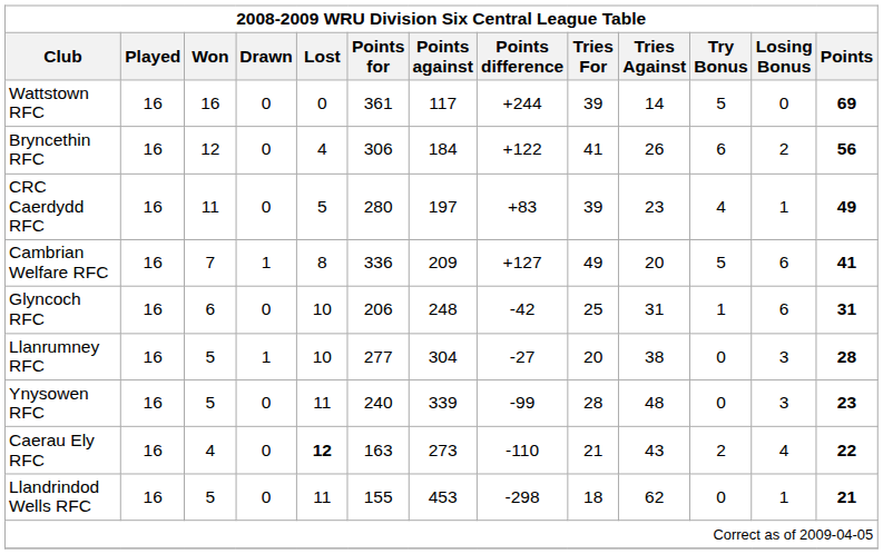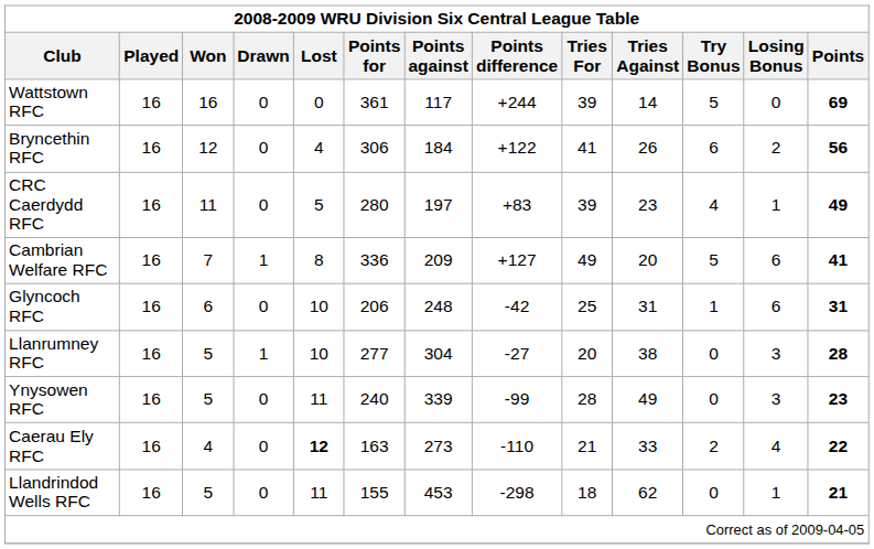 <table class="wikitable" style="float:left; margin-right:15px; text-align: center;">
 <tr>
 <td colspan="13" bgcolor="#FFFFFF" cellpadding="0" cellspacing="0"><strong>2008-2009 WRU Division Six Central League Table</strong></td>
 </tr>
 <tr>
 <th bgcolor="#efefef" width="100">Club</th>
 <th bgcolor="#efefef" width="40">Played</th>
 <th bgcolor="#efefef" width="40">Won</th>
 <th bgcolor="#efefef" width="40">Drawn</th>
 <th bgcolor="#efefef" width="40">Lost</th>
 <th bgcolor="#efefef" width="40">Points for</th>
 <th bgcolor="#efefef" width="40">Points against</th>
 <th bgcolor="#efefef" width="40">Points difference</th>
 <th bgcolor="#efefef" width="40">Tries For</th>
 <th bgcolor="#efefef" width="40">Tries Against</th>
 <th bgcolor="#efefef" width="40">Try Bonus</th>
 <th bgcolor="#efefef" width="40">Losing Bonus</th>
 <th bgcolor="#efefef" width="40">Points</th>
 </tr>
 <tr bgcolor=#ffffff align=center>
 <td align=left>Wattstown RFC</td>
 <td>16</td>
 <td>16</td>
 <td>0</td>
 <td>0</td>
 <td>361</td>
 <td>117</td>
 <td>+244</td>
 <td>39</td>
 <td>14</td>
 <td>5</td>
 <td>0</td>
 <td><strong>69</strong></td>
 </tr>
 <tr bgcolor=#ffffff align=center>
 <td align=left>Bryncethin RFC</td>
 <td>16</td>
 <td>12</td>
 <td>0</td>
 <td>4</td>
 <td>306</td>
 <td>184</td>
 <td>+122</td>
 <td>41</td>
 <td>26</td>
 <td>6</td>
 <td>2</td>
 <td><strong>56</strong></td>
 </tr>
 <tr bgcolor=#ffffff align=center>
 <td align=left>CRC Caerdydd RFC</td>
 <td>16</td>
 <td>11</td>
 <td>0</td>
 <td>5</td>
 <td>280</td>
 <td>197</td>
 <td>+83</td>
 <td>39</td>
 <td>23</td>
 <td>4</td>
 <td>1</td>
 <td><strong>49</strong></td>
 </tr>
 <tr bgcolor=#ffffff align=center>
 <td align=left>Cambrian Welfare RFC</td>
 <td>16</td>
 <td>7</td>
 <td>1</td>
 <td>8</td>
 <td>336</td>
 <td>209</td>
 <td>+127</td>
 <td>49</td>
 <td>20</td>
 <td>5</td>
 <td>6</td>
 <td><strong>41</strong></td>
 </tr>
 <tr bgcolor=#ffffff align=center>
 <td align=left>Glyncoch RFC</td>
 <td>16</td>
 <td>6</td>
 <td>0</td>
 <td>10</td>
 <td>206</td>
 <td>248</td>
 <td>-42</td>
 <td>25</td>
 <td>31</td>
 <td>1</td>
 <td>6</td>
 <td><strong>31</strong></td>
 </tr>
 <tr bgcolor=#ffffff align=center>
 <td align=left>Llanrumney RFC</td>
 <td>16</td>
 <td>5</td>
 <td>1</td>
 <td>10</td>
 <td>277</td>
 <td>304</td>
 <td>-27</td>
 <td>20</td>
 <td>38</td>
 <td>0</td>
 <td>3</td>
 <td><strong>28</strong></td>
 </tr>
 <tr bgcolor=#ffffff align=center>
 <td align=left>Ynysowen RFC</td>
 <td>16</td>
 <td>5</td>
 <td>0</td>
 <td>11</td>
 <td>240</td>
 <td>339</td>
 <td>-99</td>
 <td>28</td>
-<td>48</td>
+<td>49</td>
 <td>0</td>
 <td>3</td>
 <td><strong>23</strong></td>
 </tr>
 <tr bgcolor=#ffffff align=center>
 <td align=left>Caerau Ely RFC</td>
 <td>16</td>
 <td>4</td>
 <td>0</td>
 <td><strong>12</strong></td>
 <td>163</td>
 <td>273</td>
 <td>-110</td>
 <td>21</td>
-<td>43</td>
+<td>33</td>
 <td>2</td>
 <td>4</td>
 <td><strong>22</strong></td>
 </tr>
 <tr bgcolor=#ffffff align=center>
 <td align=left>Llandrindod Wells RFC</td>
 <td>16</td>
 <td>5</td>
 <td>0</td>
 <td>11</td>
 <td>155</td>
 <td>453</td>
 <td>-298</td>
 <td>18</td>
 <td>62</td>
 <td>0</td>
 <td>1</td>
 <td><strong>21</strong></td>
 </tr>
 <tr>
 <td colspan="13" align="right" bgcolor="#FFFFFF" cellpadding="0" cellspacing="0"><small>Correct as of 2009-04-05</small></td>
 </tr>
 <tr>
 </tr>
 </table>
